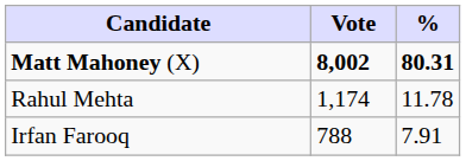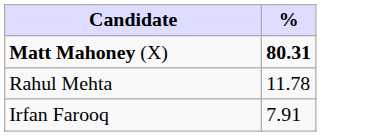 <table class="wikitable">
 <tr>
 <th style="background:#ddf; width:200px;">Candidate</th>
-<th style="background:#ddf; width:50px;">Vote</th>
 <th style="background:#ddf; width:30px;">%</th>
 </tr>
 <tr>
 <td><strong>Matt Mahoney</strong> (X)</td>
-<td><strong>8,002</strong></td>
 <td><strong>80.31</strong></td>
 </tr>
 <tr>
 <td>Rahul Mehta</td>
-<td>1,174</td>
 <td>11.78</td>
 </tr>
 <tr>
 <td>Irfan Farooq</td>
-<td>788</td>
 <td>7.91</td>
 </tr>
 </table>
